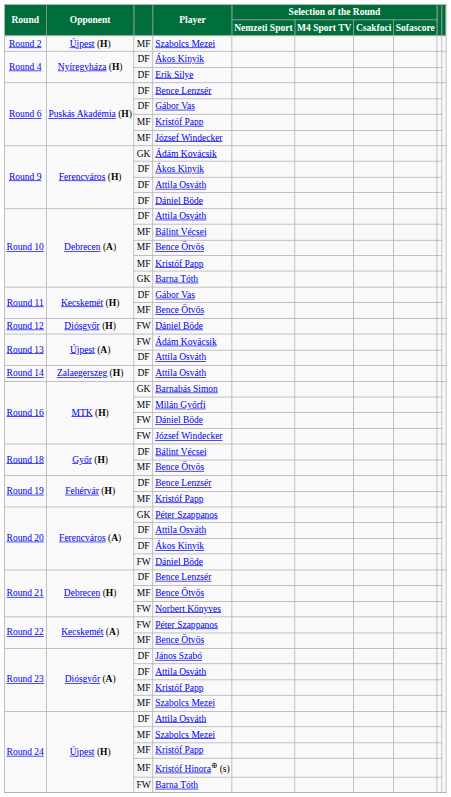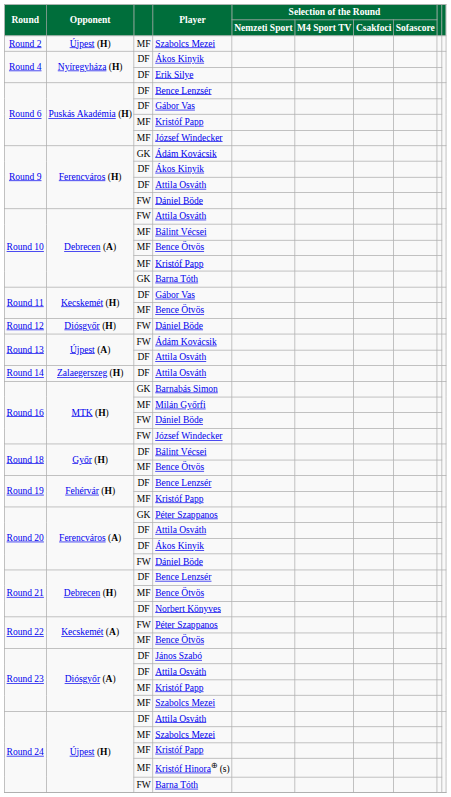 <table class="wikitable sortable sticky-header-multi" style="text-align:center; font-size:85%;">
 <tr>
 <th rowspan="2" style="background-color:#006e3b; color:#ffffff;">Round</th>
 <th rowspan="2" style="background-color:#006e3b; color:#ffffff;">Opponent</th>
 <th rowspan="2" style="background-color:#006e3b; color:#ffffff;"></th>
 <th rowspan="2" style="background-color:#006e3b; color:#ffffff;">Player</th>
 <th colspan="4" style="background-color:#006e3b; color:#ffffff;">Selection of the Round</th>
 <th rowspan="2" style="background-color:#006e3b; color:#ffffff;"></th>
 <th rowspan="2" style="background-color:#006e3b; color:#ffffff;" class="unsortable"></th>
 </tr>
 <tr>
 <th style="background-color:#006e3b; color:#ffffff;">Nemzeti Sport</th>
 <th style="background-color:#006e3b; color:#ffffff;">M4 Sport TV</th>
 <th style="background-color:#006e3b; color:#ffffff;">Csakfoci</th>
 <th style="background-color:#006e3b; color:#ffffff;">Sofascore</th>
 </tr>
 <tr>
 <td><a href='#'>Round 2</a></td>
 <td><a href='#'>Újpest</a> (<strong>H</strong>)</td>
 <td>MF</td>
 <td style="text-align:left;"> <a href='#'>Szabolcs Mezei</a></td>
 <td></td>
 <td></td>
 <td></td>
 <td></td>
 <td></td>
 <td></td>
 </tr>
 <tr>
 <td rowspan="2"><a href='#'>Round 4</a></td>
 <td rowspan="2"><a href='#'>Nyíregyháza</a> (<strong>H</strong>)</td>
 <td>DF</td>
 <td style="text-align:left;"> <a href='#'>Ákos Kinyik</a></td>
 <td></td>
 <td></td>
 <td></td>
 <td></td>
 <td></td>
 <td rowspan="2"></td>
 </tr>
 <tr>
 <td>DF</td>
 <td style="text-align:left;"> <a href='#'>Erik Silye</a></td>
 <td></td>
 <td></td>
 <td></td>
 <td></td>
 <td></td>
 </tr>
 <tr>
 <td rowspan="4"><a href='#'>Round 6</a></td>
 <td rowspan="4"><a href='#'>Puskás Akadémia</a> (<strong>H</strong>)</td>
 <td>DF</td>
 <td style="text-align:left;"> <a href='#'>Bence Lenzsér</a></td>
 <td></td>
 <td></td>
 <td></td>
 <td></td>
 <td></td>
 <td rowspan="4"></td>
 </tr>
 <tr>
 <td>DF</td>
 <td style="text-align:left;"> <a href='#'>Gábor Vas</a></td>
 <td></td>
 <td></td>
 <td></td>
 <td></td>
 <td></td>
 </tr>
 <tr>
 <td>MF</td>
 <td style="text-align:left;"> <a href='#'>Kristóf Papp</a></td>
 <td></td>
 <td></td>
 <td></td>
 <td></td>
 <td></td>
 </tr>
 <tr>
 <td>MF</td>
 <td style="text-align:left;"> <a href='#'>József Windecker</a></td>
 <td></td>
 <td></td>
 <td></td>
 <td></td>
 <td></td>
 </tr>
 <tr>
 <td rowspan="4"><a href='#'>Round 9</a></td>
 <td rowspan="4"><a href='#'>Ferencváros</a> (<strong>H</strong>)</td>
 <td>GK</td>
 <td style="text-align:left;" data-sort-value="Kovacsik"> <a href='#'>Ádám Kovácsik</a></td>
 <td></td>
 <td></td>
 <td></td>
 <td></td>
 <td></td>
 <td rowspan="4"></td>
 </tr>
 <tr>
 <td>DF</td>
 <td style="text-align:left;" data-sort-value="Kinyik"> <a href='#'>Ákos Kinyik</a></td>
 <td></td>
 <td></td>
 <td></td>
 <td></td>
 <td></td>
 </tr>
 <tr>
 <td>DF</td>
 <td style="text-align:left;" data-sort-value="Osvath"> <a href='#'>Attila Osváth</a></td>
 <td></td>
 <td></td>
 <td></td>
 <td></td>
 <td></td>
 </tr>
 <tr>
-<td>DF</td>
+<td>FW</td>
 <td style="text-align:left;" data-sort-value="Bode"> <a href='#'>Dániel Böde</a></td>
 <td></td>
 <td></td>
 <td></td>
 <td></td>
 <td></td>
 </tr>
 <tr>
 <td rowspan="5"><a href='#'>Round 10</a></td>
 <td rowspan="5"><a href='#'>Debrecen</a> (<strong>A</strong>)</td>
-<td>DF</td>
+<td>FW</td>
 <td style="text-align:left;" data-sort-value="Osvath"> <a href='#'>Attila Osváth</a></td>
 <td></td>
 <td></td>
 <td></td>
 <td></td>
 <td></td>
 <td rowspan="5"></td>
 </tr>
 <tr>
 <td>MF</td>
 <td style="text-align:left;" data-sort-value="Vecsei"> <a href='#'>Bálint Vécsei</a></td>
 <td></td>
 <td></td>
 <td></td>
 <td></td>
 <td></td>
 </tr>
 <tr>
 <td>MF</td>
 <td style="text-align:left;" data-sort-value="Otvos"> <a href='#'>Bence Ötvös</a></td>
 <td></td>
 <td></td>
 <td></td>
 <td></td>
 <td></td>
 </tr>
 <tr>
 <td>MF</td>
 <td style="text-align:left;" data-sort-value="Papp"> <a href='#'>Kristóf Papp</a></td>
 <td></td>
 <td></td>
 <td></td>
 <td></td>
 <td></td>
 </tr>
 <tr>
 <td>GK</td>
 <td style="text-align:left;" data-sort-value="Toth"> <a href='#'>Barna Tóth</a></td>
 <td></td>
 <td></td>
 <td></td>
 <td></td>
 <td></td>
 </tr>
 <tr>
 <td rowspan="2"><a href='#'>Round 11</a></td>
 <td rowspan="2"><a href='#'>Kecskemét</a> (<strong>H</strong>)</td>
 <td>DF</td>
 <td style="text-align:left;" data-sort-value="Vas"> <a href='#'>Gábor Vas</a></td>
 <td></td>
 <td></td>
 <td></td>
 <td></td>
 <td></td>
 <td rowspan="2"></td>
 </tr>
 <tr>
 <td>MF</td>
 <td style="text-align:left;" data-sort-value="Otvos"> <a href='#'>Bence Ötvös</a></td>
 <td></td>
 <td></td>
 <td></td>
 <td></td>
 <td></td>
 </tr>
 <tr>
 <td rowspan="1"><a href='#'>Round 12</a></td>
 <td rowspan="1"><a href='#'>Diósgyőr</a> (<strong>H</strong>)</td>
 <td>FW</td>
 <td style="text-align:left;" data-sort-value="Bode"> <a href='#'>Dániel Böde</a></td>
 <td></td>
 <td></td>
 <td></td>
 <td></td>
 <td></td>
 <td rowspan="1"></td>
 </tr>
 <tr>
 <td rowspan="2"><a href='#'>Round 13</a></td>
 <td rowspan="2"><a href='#'>Újpest</a> (<strong>A</strong>)</td>
 <td>FW</td>
 <td style="text-align:left;" data-sort-value="Kovacsik"> <a href='#'>Ádám Kovácsik</a></td>
 <td></td>
 <td></td>
 <td></td>
 <td></td>
 <td></td>
 <td rowspan="2"></td>
 </tr>
 <tr>
 <td>DF</td>
 <td style="text-align:left;" data-sort-value="Osvath"> <a href='#'>Attila Osváth</a></td>
 <td></td>
 <td></td>
 <td></td>
 <td></td>
 <td></td>
 </tr>
 <tr>
 <td><a href='#'>Round 14</a></td>
 <td><a href='#'>Zalaegerszeg</a> (<strong>H</strong>)</td>
 <td>DF</td>
 <td style="text-align:left;" data-sort-value="Osvath"> <a href='#'>Attila Osváth</a></td>
 <td></td>
 <td></td>
 <td></td>
 <td></td>
 <td></td>
 <td></td>
 </tr>
 <tr>
 <td rowspan="4"><a href='#'>Round 16</a></td>
 <td rowspan="4"><a href='#'>MTK</a> (<strong>H</strong>)</td>
 <td>GK</td>
 <td style="text-align:left;" data-sort-value="Simon"> <a href='#'>Barnabás Simon</a></td>
 <td></td>
 <td></td>
 <td></td>
 <td></td>
 <td></td>
 <td rowspan="4"></td>
 </tr>
 <tr>
 <td>MF</td>
 <td style="text-align:left;" data-sort-value="Gyorfi"> <a href='#'>Milán Győrfi</a></td>
 <td></td>
 <td></td>
 <td></td>
 <td></td>
 <td></td>
 </tr>
 <tr>
 <td>FW</td>
 <td style="text-align:left;" data-sort-value="Bode"> <a href='#'>Dániel Böde</a></td>
 <td></td>
 <td></td>
 <td></td>
 <td></td>
 <td></td>
 </tr>
 <tr>
 <td>FW</td>
 <td style="text-align:left;" data-sort-value="Windecker"> <a href='#'>József Windecker</a></td>
 <td></td>
 <td></td>
 <td></td>
 <td></td>
 <td></td>
 </tr>
 <tr>
 <td rowspan="2"><a href='#'>Round 18</a></td>
 <td rowspan="2"><a href='#'>Győr</a> (<strong>H</strong>)</td>
 <td>DF</td>
 <td style="text-align:left;" data-sort-value="Vecsei"> <a href='#'>Bálint Vécsei</a></td>
 <td></td>
 <td></td>
 <td></td>
 <td></td>
 <td></td>
 <td rowspan="2"></td>
 </tr>
 <tr>
 <td>MF</td>
 <td style="text-align:left;" data-sort-value="Otvos"> <a href='#'>Bence Ötvös</a></td>
 <td></td>
 <td></td>
 <td></td>
 <td></td>
 <td></td>
 </tr>
 <tr>
 <td rowspan="2"><a href='#'>Round 19</a></td>
 <td rowspan="2"><a href='#'>Fehérvár</a> (<strong>H</strong>)</td>
 <td>DF</td>
 <td style="text-align:left;" data-sort-value="Lenzser"> <a href='#'>Bence Lenzsér</a></td>
 <td></td>
 <td></td>
 <td></td>
 <td></td>
 <td></td>
 <td rowspan="2"></td>
 </tr>
 <tr>
 <td>MF</td>
 <td style="text-align:left;" data-sort-value="Papp"> <a href='#'>Kristóf Papp</a></td>
 <td></td>
 <td></td>
 <td></td>
 <td></td>
 <td></td>
 </tr>
 <tr>
 <td rowspan="4"><a href='#'>Round 20</a></td>
 <td rowspan="4"><a href='#'>Ferencváros</a> (<strong>A</strong>)</td>
 <td>GK</td>
 <td style="text-align:left;" data-sort-value="Szappanos"> <a href='#'>Péter Szappanos</a></td>
 <td></td>
 <td></td>
 <td></td>
 <td></td>
 <td></td>
 <td rowspan="4"></td>
 </tr>
 <tr>
 <td>DF</td>
 <td style="text-align:left;" data-sort-value="Osvath"> <a href='#'>Attila Osváth</a></td>
 <td></td>
 <td></td>
 <td></td>
 <td></td>
 <td></td>
 </tr>
 <tr>
 <td>DF</td>
 <td style="text-align:left;" data-sort-value="Kinyik"> <a href='#'>Ákos Kinyik</a></td>
 <td></td>
 <td></td>
 <td></td>
 <td></td>
 <td></td>
 </tr>
 <tr>
 <td>FW</td>
 <td style="text-align:left;" data-sort-value="Bode"> <a href='#'>Dániel Böde</a></td>
 <td></td>
 <td></td>
 <td></td>
 <td></td>
 <td></td>
 </tr>
 <tr>
 <td rowspan="3"><a href='#'>Round 21</a></td>
 <td rowspan="3"><a href='#'>Debrecen</a> (<strong>H</strong>)</td>
 <td>DF</td>
 <td style="text-align:left;" data-sort-value="Lenzser"> <a href='#'>Bence Lenzsér</a></td>
 <td></td>
 <td></td>
 <td></td>
 <td></td>
 <td></td>
 <td rowspan="3"></td>
 </tr>
 <tr>
 <td>MF</td>
 <td style="text-align:left;" data-sort-value="Otvos"> <a href='#'>Bence Ötvös</a></td>
 <td></td>
 <td></td>
 <td></td>
 <td></td>
 <td></td>
 </tr>
 <tr>
-<td>FW</td>
+<td>DF</td>
 <td style="text-align:left;" data-sort-value="Konyves"> <a href='#'>Norbert Könyves</a></td>
 <td></td>
 <td></td>
 <td></td>
 <td></td>
 <td></td>
 </tr>
 <tr>
 <td rowspan="2"><a href='#'>Round 22</a></td>
 <td rowspan="2"><a href='#'>Kecskemét</a> (<strong>A</strong>)</td>
 <td>FW</td>
 <td style="text-align:left;" data-sort-value="Szappanos"> <a href='#'>Péter Szappanos</a></td>
 <td></td>
 <td></td>
 <td></td>
 <td></td>
 <td></td>
 <td rowspan="2"></td>
 </tr>
 <tr>
 <td>MF</td>
 <td style="text-align:left;" data-sort-value="Otvos"> <a href='#'>Bence Ötvös</a></td>
 <td></td>
 <td></td>
 <td></td>
 <td></td>
 <td></td>
 </tr>
 <tr>
 <td rowspan="4"><a href='#'>Round 23</a></td>
 <td rowspan="4"><a href='#'>Diósgyőr</a> (<strong>A</strong>)</td>
 <td>DF</td>
 <td style="text-align:left;" data-sort-value="SzaboJ"> <a href='#'>János Szabó</a></td>
 <td></td>
 <td></td>
 <td></td>
 <td></td>
 <td></td>
 <td rowspan="4"></td>
 </tr>
 <tr>
 <td>DF</td>
 <td style="text-align:left;" data-sort-value="Osvath"> <a href='#'>Attila Osváth</a></td>
 <td></td>
 <td></td>
 <td></td>
 <td></td>
 <td></td>
 </tr>
 <tr>
 <td>MF</td>
 <td style="text-align:left;"> <a href='#'>Kristóf Papp</a></td>
 <td></td>
 <td></td>
 <td></td>
 <td></td>
 <td></td>
 </tr>
 <tr>
 <td>MF</td>
 <td style="text-align:left;"> <a href='#'>Szabolcs Mezei</a></td>
 <td></td>
 <td></td>
 <td></td>
 <td></td>
 <td></td>
 </tr>
 <tr>
 <td rowspan="5"><a href='#'>Round 24</a></td>
 <td rowspan="5"><a href='#'>Újpest</a> (<strong>H</strong>)</td>
 <td>DF</td>
 <td style="text-align:left;" data-sort-value="Osvath"> <a href='#'>Attila Osváth</a></td>
 <td></td>
 <td></td>
 <td></td>
 <td></td>
 <td></td>
 <td rowspan="5"></td>
 </tr>
 <tr>
 <td>MF</td>
 <td style="text-align:left;" data-sort-value="Mezei"> <a href='#'>Szabolcs Mezei</a></td>
 <td></td>
 <td></td>
 <td></td>
 <td></td>
 <td></td>
 </tr>
 <tr>
 <td>MF</td>
 <td style="text-align:left;" data-sort-value="Papp"> <a href='#'>Kristóf Papp</a></td>
 <td></td>
 <td></td>
 <td></td>
 <td></td>
 <td></td>
 </tr>
 <tr>
 <td>MF</td>
 <td style="text-align:left;" data-sort-value="Hinora"> <a href='#'>Kristóf Hinora</a><sup>⊕</sup> (s)</td>
 <td></td>
 <td></td>
 <td></td>
 <td></td>
 <td></td>
 </tr>
 <tr>
 <td>FW</td>
 <td style="text-align:left;" data-sort-value="TothB"> <a href='#'>Barna Tóth</a></td>
 <td></td>
 <td></td>
 <td></td>
 <td></td>
 <td></td>
 </tr>
 <tr>
 </tr>
 </table>
